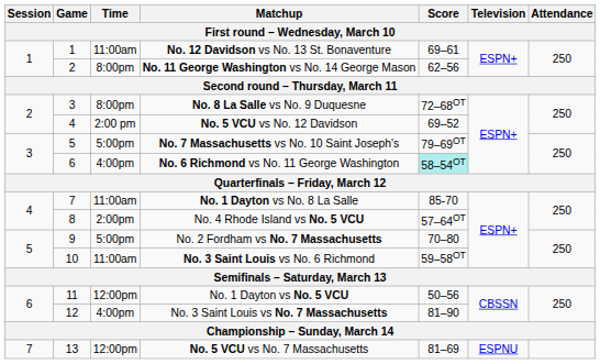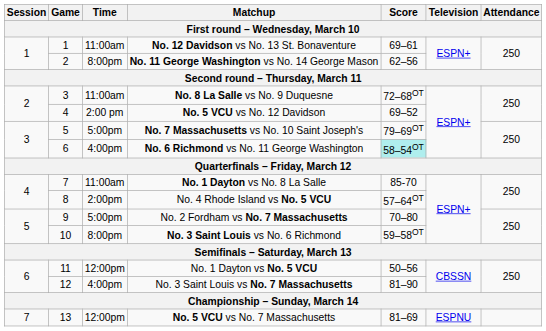 <table class="wikitable" style="font-size: 95%; text-align:center">
 <tr>
 <th>Session</th>
 <th>Game</th>
 <th>Time</th>
 <th>Matchup</th>
 <th>Score</th>
 <th>Television</th>
 <th>Attendance</th>
 </tr>
 <tr>
 <th colspan=7>First round – Wednesday, March 10</th>
 </tr>
 <tr>
 <td rowspan=2>1</td>
 <td>1</td>
 <td>11:00am</td>
 <td><strong>No. 12 Davidson</strong> vs No. 13 St. Bonaventure</td>
 <td>69–61</td>
 <td rowspan=2><a href='#'>ESPN+</a></td>
 <td rowspan=2>250</td>
 </tr>
 <tr>
 <td>2</td>
 <td>8:00pm</td>
 <td><strong>No. 11 George Washington</strong> vs No. 14 George Mason</td>
 <td>62–56</td>
 </tr>
 <tr>
 <th colspan=7>Second round – Thursday, March 11</th>
 </tr>
 <tr>
 <td rowspan=2>2</td>
 <td>3</td>
-<td>8:00pm</td>
+<td>11:00am</td>
 <td><strong>No. 8 La Salle</strong> vs No. 9 Duquesne</td>
 <td>72–68<sup>OT</sup></td>
 <td rowspan=4><a href='#'>ESPN+</a></td>
 <td rowspan=2>250</td>
 </tr>
 <tr>
 <td>4</td>
 <td>2:00 pm</td>
 <td><strong>No. 5 VCU</strong> vs No. 12 Davidson</td>
 <td>69–52</td>
 </tr>
 <tr>
 <td rowspan=2>3</td>
 <td>5</td>
 <td>5:00pm</td>
 <td><strong>No. 7 Massachusetts</strong> vs No. 10 Saint Joseph's</td>
 <td>79–69<sup>OT</sup></td>
 <td rowspan=2>250</td>
 </tr>
 <tr>
 <td>6</td>
 <td>4:00pm</td>
 <td><strong>No. 6 Richmond</strong> vs No. 11 George Washington</td>
 <td style="background: paleturquoise;">58–54<sup>OT</sup></td>
 </tr>
 <tr>
 <th colspan=7>Quarterfinals – Friday, March 12</th>
 </tr>
 <tr>
 <td rowspan=2>4</td>
 <td>7</td>
 <td>11:00am</td>
 <td><strong>No. 1 Dayton</strong> vs No. 8 La Salle</td>
 <td>85-70</td>
 <td rowspan=4><a href='#'>ESPN+</a></td>
 <td rowspan=2>250</td>
 </tr>
 <tr>
 <td>8</td>
 <td>2:00pm</td>
 <td>No. 4 Rhode Island vs <strong>No. 5 VCU</strong></td>
 <td>57–64<sup>OT</sup></td>
 </tr>
 <tr>
 <td rowspan=2>5</td>
 <td>9</td>
 <td>5:00pm</td>
 <td>No. 2 Fordham vs <strong>No. 7 Massachusetts</strong></td>
 <td>70–80</td>
 <td rowspan=2>250</td>
 </tr>
 <tr>
 <td>10</td>
-<td>11:00am</td>
+<td>8:00pm</td>
 <td><strong>No. 3 Saint Louis</strong> vs No. 6 Richmond</td>
 <td>59–58<sup>OT</sup></td>
 </tr>
 <tr>
 <th colspan=7>Semifinals – Saturday, March 13</th>
 </tr>
 <tr>
 <td rowspan=2>6</td>
 <td>11</td>
 <td>12:00pm</td>
 <td>No. 1 Dayton vs <strong>No. 5 VCU</strong></td>
 <td>50–56</td>
 <td rowspan=2><a href='#'>CBSSN</a></td>
 <td rowspan=2>250</td>
 </tr>
 <tr>
 <td>12</td>
 <td>4:00pm</td>
 <td>No. 3 Saint Louis vs <strong>No. 7 Massachusetts</strong></td>
 <td>81–90</td>
 </tr>
 <tr>
 <th colspan=7>Championship – Sunday, March 14</th>
 </tr>
 <tr>
 <td>7</td>
 <td>13</td>
 <td>12:00pm</td>
 <td><strong>No. 5 VCU</strong> vs No. 7 Massachusetts</td>
 <td>81–69</td>
 <td><a href='#'>ESPNU</a></td>
 <td></td>
 </tr>
 </table>
